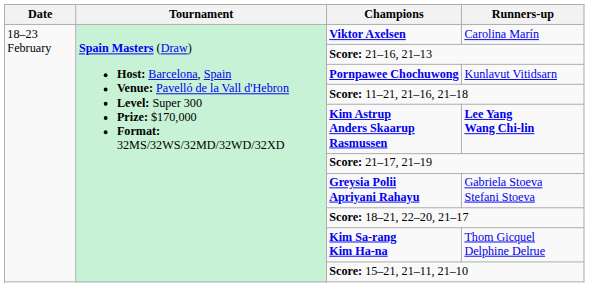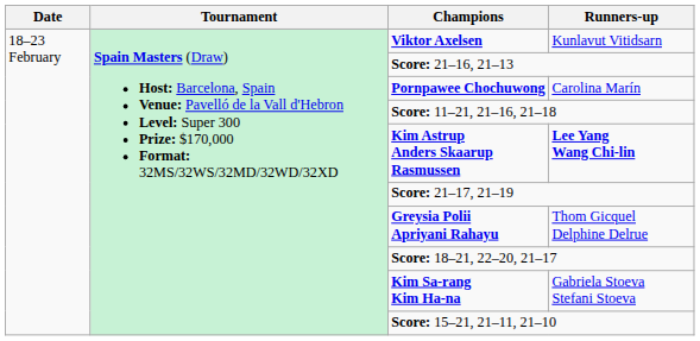 <table class="wikitable" style="font-size:80%">
 <tr>
 <th width="110">Date</th>
 <th width="330">Tournament</th>
 <th width="250">Champions</th>
 <th width="250">Runners-up</th>
 </tr>
 <tr valign="top">
 <td rowspan="10">18–23 February</td>
 <td bgcolor="#C7F2D5" rowspan="10"><br><strong> <a href='#'>Spain Masters</a></strong> (<a href='#'>Draw</a>)<ul><li><strong>Host:</strong> <a href='#'>Barcelona</a>, <a href='#'>Spain</a></li><li><strong>Venue:</strong> <a href='#'>Pavelló de la Vall d'Hebron</a></li><li><strong>Level:</strong> Super 300</li><li><strong>Prize:</strong> $170,000</li><li><strong>Format:</strong> 32MS/32WS/32MD/32WD/32XD</li></ul></td>
 <td><strong> <a href='#'>Viktor Axelsen</a></strong></td>
-<td> <a href='#'>Carolina Marín</a></td>
+<td> <a href='#'>Kunlavut Vitidsarn</a></td>
 </tr>
 <tr>
 <td colspan="2"><strong>Score:</strong> 21–16, 21–13</td>
 </tr>
 <tr valign="top">
 <td><strong> <a href='#'>Pornpawee Chochuwong</a></strong></td>
-<td> <a href='#'>Kunlavut Vitidsarn</a></td>
+<td> <a href='#'>Carolina Marín</a></td>
 </tr>
 <tr>
 <td colspan="2"><strong>Score:</strong> 11–21, 21–16, 21–18</td>
 </tr>
 <tr valign="top">
 <td><strong> <a href='#'>Kim Astrup</a><br> <a href='#'>Anders Skaarup Rasmussen</a></strong></td>
 <td><strong> <a href='#'>Lee Yang</a><br> <a href='#'>Wang Chi-lin</a></strong></td>
 </tr>
 <tr>
 <td colspan="2"><strong>Score:</strong> 21–17, 21–19</td>
 </tr>
 <tr valign="top">
 <td><strong> <a href='#'>Greysia Polii</a><br> <a href='#'>Apriyani Rahayu</a></strong></td>
-<td> <a href='#'>Gabriela Stoeva</a><br> <a href='#'>Stefani Stoeva</a></td>
+<td> <a href='#'>Thom Gicquel</a><br> <a href='#'>Delphine Delrue</a></td>
 </tr>
 <tr>
 <td colspan="2"><strong>Score:</strong> 18–21, 22–20, 21–17</td>
 </tr>
 <tr valign="top">
 <td><strong> <a href='#'>Kim Sa-rang</a><br> <a href='#'>Kim Ha-na</a></strong></td>
-<td> <a href='#'>Thom Gicquel</a><br> <a href='#'>Delphine Delrue</a></td>
+<td> <a href='#'>Gabriela Stoeva</a><br> <a href='#'>Stefani Stoeva</a></td>
 </tr>
 <tr>
 <td colspan="2"><strong>Score:</strong> 15–21, 21–11, 21–10</td>
 </tr>
 </table>
